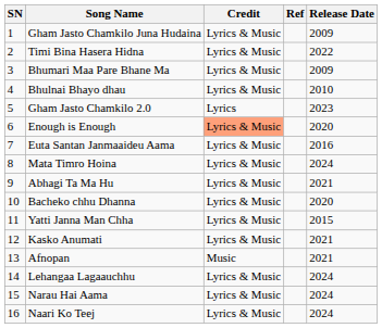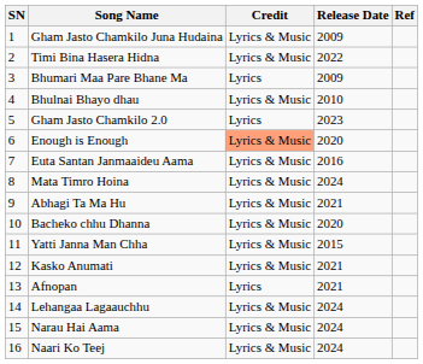 <table class="wikitable sortable">
 <tr>
 <th>SN</th>
 <th>Song Name</th>
 <th>Credit</th>
+<th>Release Date</th>
 <th>Ref</th>
-<th>Release Date</th>
 </tr>
 <tr>
 <td>1</td>
 <td>Gham Jasto Chamkilo Juna Hudaina</td>
 <td>Lyrics & Music</td>
+<td>2009</td>
 <td></td>
-<td>2009</td>
 </tr>
 <tr>
 <td>2</td>
 <td>Timi Bina Hasera Hidna</td>
 <td>Lyrics & Music</td>
+<td>2022</td>
 <td></td>
-<td>2022</td>
 </tr>
 <tr>
 <td>3</td>
 <td>Bhumari Maa Pare Bhane Ma</td>
-<td>Lyrics & Music</td>
+<td>Lyrics</td>
+<td>2009</td>
 <td></td>
-<td>2009</td>
 </tr>
 <tr>
 <td>4</td>
 <td>Bhulnai Bhayo dhau</td>
 <td>Lyrics & Music</td>
+<td>2010</td>
 <td></td>
-<td>2010</td>
 </tr>
 <tr>
 <td>5</td>
 <td>Gham Jasto Chamkilo 2.0</td>
 <td>Lyrics</td>
+<td>2023</td>
 <td></td>
-<td>2023</td>
 </tr>
 <tr>
 <td>6</td>
 <td>Enough is Enough</td>
 <td style="background: lightsalmon;">Lyrics & Music</td>
+<td>2020</td>
 <td></td>
-<td>2020</td>
 </tr>
 <tr>
 <td>7</td>
 <td>Euta Santan Janmaaideu Aama</td>
 <td>Lyrics & Music</td>
+<td>2016</td>
 <td></td>
-<td>2016</td>
 </tr>
 <tr>
 <td>8</td>
 <td>Mata Timro Hoina</td>
 <td>Lyrics & Music</td>
+<td>2024</td>
 <td></td>
-<td>2024</td>
 </tr>
 <tr>
 <td>9</td>
 <td>Abhagi Ta Ma Hu</td>
 <td>Lyrics & Music</td>
+<td>2021</td>
 <td></td>
-<td>2021</td>
 </tr>
 <tr>
 <td>10</td>
 <td>Bacheko chhu Dhanna</td>
 <td>Lyrics & Music</td>
+<td>2020</td>
 <td></td>
-<td>2020</td>
 </tr>
 <tr>
 <td>11</td>
 <td>Yatti Janna Man Chha</td>
 <td>Lyrics & Music</td>
+<td>2015</td>
 <td></td>
-<td>2015</td>
 </tr>
 <tr>
 <td>12</td>
 <td>Kasko Anumati</td>
 <td>Lyrics & Music</td>
+<td>2021</td>
 <td></td>
-<td>2021</td>
 </tr>
 <tr>
 <td>13</td>
 <td>Afnopan</td>
-<td>Music</td>
+<td>Lyrics</td>
+<td>2021</td>
 <td></td>
-<td>2021</td>
 </tr>
 <tr>
 <td>14</td>
 <td>Lehangaa Lagaauchhu</td>
 <td>Lyrics & Music</td>
+<td>2024</td>
 <td></td>
-<td>2024</td>
 </tr>
 <tr>
 <td>15</td>
 <td>Narau Hai Aama</td>
 <td>Lyrics & Music</td>
+<td>2024</td>
 <td></td>
-<td>2024</td>
 </tr>
 <tr>
 <td>16</td>
 <td>Naari Ko Teej</td>
 <td>Lyrics & Music</td>
+<td>2024</td>
 <td></td>
-<td>2024</td>
 </tr>
 </table>
